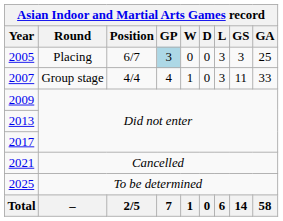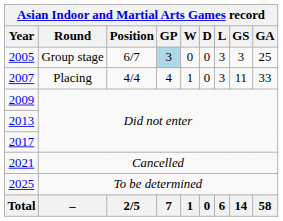 <table class="wikitable" style="text-align: center;font-size:90%;">
 <tr>
 <th colspan=9><a href='#'>Asian Indoor and Martial Arts Games</a> record</th>
 </tr>
 <tr>
 <th>Year</th>
 <th>Round</th>
 <th>Position</th>
 <th>GP</th>
 <th>W</th>
 <th>D</th>
 <th>L</th>
 <th>GS</th>
 <th>GA</th>
 </tr>
 <tr>
 <td> <a href='#'>2005</a></td>
-<td>Placing</td>
+<td>Group stage</td>
 <td>6/7</td>
 <td style="background: lightblue;">3</td>
 <td>0</td>
 <td>0</td>
 <td>3</td>
 <td>3</td>
 <td>25</td>
 </tr>
 <tr>
 <td> <a href='#'>2007</a></td>
-<td>Group stage</td>
+<td>Placing</td>
 <td>4/4</td>
 <td>4</td>
 <td>1</td>
 <td>0</td>
 <td>3</td>
 <td>11</td>
 <td>33</td>
 </tr>
 <tr>
 <td> <a href='#'>2009</a></td>
 <td colspan=8 rowspan=3><em>Did not enter</em></td>
 </tr>
 <tr>
 <td> <a href='#'>2013</a></td>
 </tr>
 <tr>
 <td> <a href='#'>2017</a></td>
 </tr>
 <tr>
 <td> <a href='#'>2021</a></td>
 <td colspan=8><em>Cancelled</em></td>
 </tr>
 <tr>
 <td> <a href='#'>2025</a></td>
 <td colspan=8><em>To be determined</em></td>
 </tr>
 <tr>
 <th><strong>Total</strong></th>
 <th>–</th>
 <th><strong>2/5</strong></th>
 <th><strong>7</strong></th>
 <th><strong>1</strong></th>
 <th><strong>0</strong></th>
 <th><strong>6</strong></th>
 <th><strong>14</strong></th>
 <th><strong>58</strong></th>
 </tr>
 </table>
